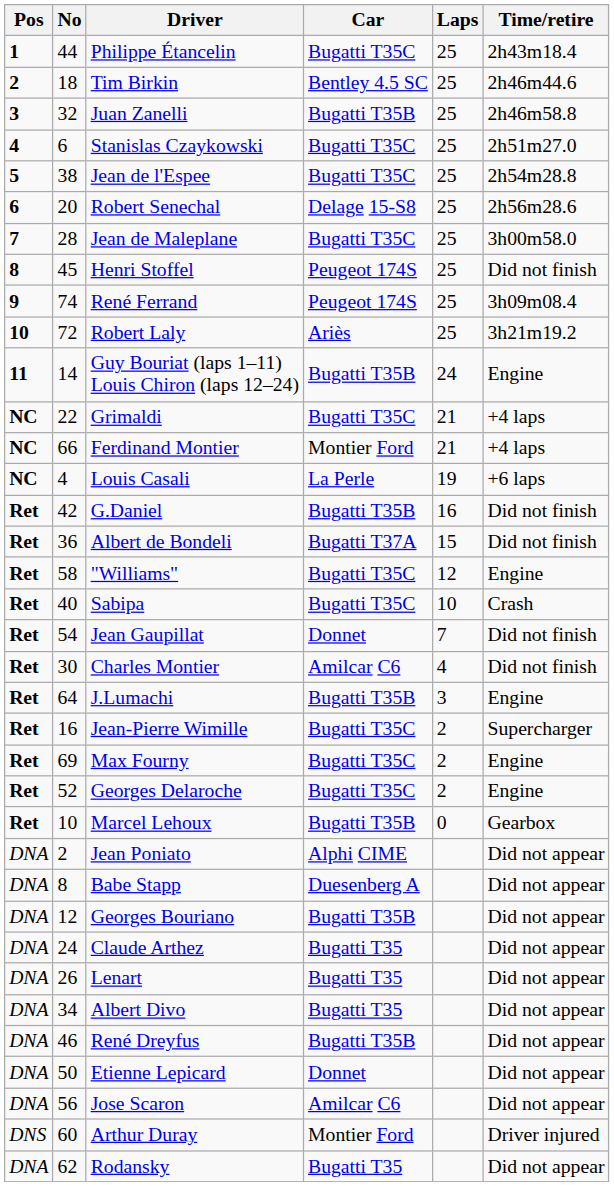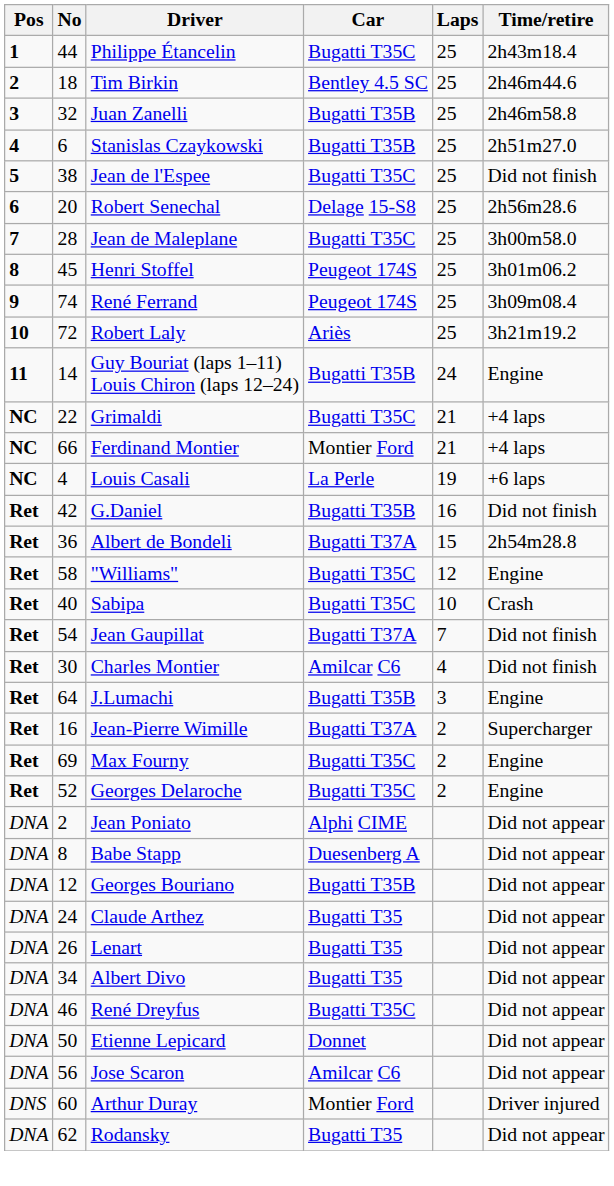 <table class="wikitable">
 <tr>
 <th>Pos</th>
 <th>No</th>
 <th>Driver</th>
 <th>Car</th>
 <th>Laps</th>
 <th>Time/retire</th>
 </tr>
 <tr>
 <td><strong>1</strong></td>
 <td>44</td>
 <td> <a href='#'>Philippe Étancelin</a></td>
 <td><a href='#'>Bugatti T35C</a></td>
 <td>25</td>
 <td>2h43m18.4</td>
 </tr>
 <tr>
 <td><strong>2</strong></td>
 <td>18</td>
 <td> <a href='#'>Tim Birkin</a></td>
 <td><a href='#'>Bentley 4.5 SC</a></td>
 <td>25</td>
 <td>2h46m44.6</td>
 </tr>
 <tr>
 <td><strong>3</strong></td>
 <td>32</td>
 <td> <a href='#'>Juan Zanelli</a></td>
 <td><a href='#'>Bugatti T35B</a></td>
 <td>25</td>
 <td>2h46m58.8</td>
 </tr>
 <tr>
 <td><strong>4</strong></td>
 <td>6</td>
 <td> <a href='#'>Stanislas Czaykowski</a></td>
-<td><a href='#'>Bugatti T35C</a></td>
+<td><a href='#'>Bugatti T35B</a></td>
 <td>25</td>
 <td>2h51m27.0</td>
 </tr>
 <tr>
 <td><strong>5</strong></td>
 <td>38</td>
 <td> <a href='#'>Jean de l'Espee</a></td>
 <td><a href='#'>Bugatti T35C</a></td>
 <td>25</td>
-<td>2h54m28.8</td>
+<td>Did not finish</td>
 </tr>
 <tr>
 <td><strong>6</strong></td>
 <td>20</td>
 <td> <a href='#'>Robert Senechal</a></td>
 <td><a href='#'>Delage</a> <a href='#'>15-S8</a></td>
 <td>25</td>
 <td>2h56m28.6</td>
 </tr>
 <tr>
 <td><strong>7</strong></td>
 <td>28</td>
 <td> <a href='#'>Jean de Maleplane</a></td>
 <td><a href='#'>Bugatti T35C</a></td>
 <td>25</td>
 <td>3h00m58.0</td>
 </tr>
 <tr>
 <td><strong>8</strong></td>
 <td>45</td>
 <td> <a href='#'>Henri Stoffel</a></td>
 <td><a href='#'>Peugeot 174S</a></td>
 <td>25</td>
-<td>Did not finish</td>
+<td>3h01m06.2</td>
 </tr>
 <tr>
 <td><strong>9</strong></td>
 <td>74</td>
 <td> <a href='#'>René Ferrand</a></td>
 <td><a href='#'>Peugeot 174S</a></td>
 <td>25</td>
 <td>3h09m08.4</td>
 </tr>
 <tr>
 <td><strong>10</strong></td>
 <td>72</td>
 <td> <a href='#'>Robert Laly</a></td>
 <td><a href='#'>Ariès</a></td>
 <td>25</td>
 <td>3h21m19.2</td>
 </tr>
 <tr>
 <td><strong>11</strong></td>
 <td>14</td>
 <td> <a href='#'>Guy Bouriat</a> (laps 1–11) <br>  <a href='#'>Louis Chiron</a> (laps 12–24)</td>
 <td><a href='#'>Bugatti T35B</a></td>
 <td>24</td>
 <td>Engine</td>
 </tr>
 <tr>
 <td><strong>NC</strong></td>
 <td>22</td>
 <td> <a href='#'>Grimaldi</a></td>
 <td><a href='#'>Bugatti T35C</a></td>
 <td>21</td>
 <td>+4 laps</td>
 </tr>
 <tr>
 <td><strong>NC</strong></td>
 <td>66</td>
 <td> <a href='#'>Ferdinand Montier</a></td>
 <td>Montier <a href='#'>Ford</a></td>
 <td>21</td>
 <td>+4 laps</td>
 </tr>
 <tr>
 <td><strong>NC</strong></td>
 <td>4</td>
 <td> <a href='#'>Louis Casali</a></td>
 <td><a href='#'>La Perle</a></td>
 <td>19</td>
 <td>+6 laps</td>
 </tr>
 <tr>
 <td><strong>Ret</strong></td>
 <td>42</td>
 <td> <a href='#'>G.Daniel</a></td>
 <td><a href='#'>Bugatti T35B</a></td>
 <td>16</td>
 <td>Did not finish</td>
 </tr>
 <tr>
 <td><strong>Ret</strong></td>
 <td>36</td>
 <td> <a href='#'>Albert de Bondeli</a></td>
 <td><a href='#'>Bugatti T37A</a></td>
 <td>15</td>
-<td>Did not finish</td>
+<td>2h54m28.8</td>
 </tr>
 <tr>
 <td><strong>Ret</strong></td>
 <td>58</td>
 <td> <a href='#'>"Williams"</a></td>
 <td><a href='#'>Bugatti T35C</a></td>
 <td>12</td>
 <td>Engine</td>
 </tr>
 <tr>
 <td><strong>Ret</strong></td>
 <td>40</td>
 <td> <a href='#'>Sabipa</a></td>
 <td><a href='#'>Bugatti T35C</a></td>
 <td>10</td>
 <td>Crash</td>
 </tr>
 <tr>
 <td><strong>Ret</strong></td>
 <td>54</td>
 <td> <a href='#'>Jean Gaupillat</a></td>
-<td><a href='#'>Donnet</a></td>
+<td><a href='#'>Bugatti T37A</a></td>
 <td>7</td>
 <td>Did not finish</td>
 </tr>
 <tr>
 <td><strong>Ret</strong></td>
 <td>30</td>
 <td> <a href='#'>Charles Montier</a></td>
 <td><a href='#'>Amilcar</a> <a href='#'>C6</a></td>
 <td>4</td>
 <td>Did not finish</td>
 </tr>
 <tr>
 <td><strong>Ret</strong></td>
 <td>64</td>
 <td> <a href='#'>J.Lumachi</a></td>
 <td><a href='#'>Bugatti T35B</a></td>
 <td>3</td>
 <td>Engine</td>
 </tr>
 <tr>
 <td><strong>Ret</strong></td>
 <td>16</td>
 <td> <a href='#'>Jean-Pierre Wimille</a></td>
-<td><a href='#'>Bugatti T35C</a></td>
+<td><a href='#'>Bugatti T37A</a></td>
 <td>2</td>
 <td>Supercharger</td>
 </tr>
 <tr>
 <td><strong>Ret</strong></td>
 <td>69</td>
 <td> <a href='#'>Max Fourny</a></td>
 <td><a href='#'>Bugatti T35C</a></td>
 <td>2</td>
 <td>Engine</td>
 </tr>
 <tr>
 <td><strong>Ret</strong></td>
 <td>52</td>
 <td> <a href='#'>Georges Delaroche</a></td>
 <td><a href='#'>Bugatti T35C</a></td>
 <td>2</td>
 <td>Engine</td>
-</tr>
-<tr>
-<td><strong>Ret</strong></td>
-<td>10</td>
-<td> <a href='#'>Marcel Lehoux</a></td>
-<td><a href='#'>Bugatti T35B</a></td>
-<td>0</td>
-<td>Gearbox</td>
 </tr>
 <tr>
 <td><em>DNA</em></td>
 <td>2</td>
 <td> <a href='#'>Jean Poniato</a></td>
 <td><a href='#'>Alphi</a> <a href='#'>CIME</a></td>
 <td></td>
 <td>Did not appear</td>
 </tr>
 <tr>
 <td><em>DNA</em></td>
 <td>8</td>
 <td> <a href='#'>Babe Stapp</a></td>
 <td><a href='#'>Duesenberg A</a></td>
 <td></td>
 <td>Did not appear</td>
 </tr>
 <tr>
 <td><em>DNA</em></td>
 <td>12</td>
 <td> <a href='#'>Georges Bouriano</a></td>
 <td><a href='#'>Bugatti T35B</a></td>
 <td></td>
 <td>Did not appear</td>
 </tr>
 <tr>
 <td><em>DNA</em></td>
 <td>24</td>
 <td> <a href='#'>Claude Arthez</a></td>
 <td><a href='#'>Bugatti T35</a></td>
 <td></td>
 <td>Did not appear</td>
 </tr>
 <tr>
 <td><em>DNA</em></td>
 <td>26</td>
 <td> <a href='#'>Lenart</a></td>
 <td><a href='#'>Bugatti T35</a></td>
 <td></td>
 <td>Did not appear</td>
 </tr>
 <tr>
 <td><em>DNA</em></td>
 <td>34</td>
 <td> <a href='#'>Albert Divo</a></td>
 <td><a href='#'>Bugatti T35</a></td>
 <td></td>
 <td>Did not appear</td>
 </tr>
 <tr>
 <td><em>DNA</em></td>
 <td>46</td>
 <td> <a href='#'>René Dreyfus</a></td>
-<td><a href='#'>Bugatti T35B</a></td>
+<td><a href='#'>Bugatti T35C</a></td>
 <td></td>
 <td>Did not appear</td>
 </tr>
 <tr>
 <td><em>DNA</em></td>
 <td>50</td>
 <td> <a href='#'>Etienne Lepicard</a></td>
 <td><a href='#'>Donnet</a></td>
 <td></td>
 <td>Did not appear</td>
 </tr>
 <tr>
 <td><em>DNA</em></td>
 <td>56</td>
 <td> <a href='#'>Jose Scaron</a></td>
 <td><a href='#'>Amilcar</a> <a href='#'>C6</a></td>
 <td></td>
 <td>Did not appear</td>
 </tr>
 <tr>
 <td><em>DNS</em></td>
 <td>60</td>
 <td> <a href='#'>Arthur Duray</a></td>
 <td>Montier <a href='#'>Ford</a></td>
 <td></td>
 <td>Driver injured</td>
 </tr>
 <tr>
 <td><em>DNA</em></td>
 <td>62</td>
 <td> <a href='#'>Rodansky</a></td>
 <td><a href='#'>Bugatti T35</a></td>
 <td></td>
 <td>Did not appear</td>
 </tr>
 </table>
